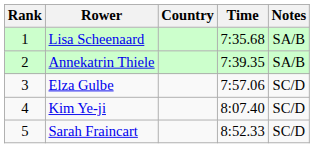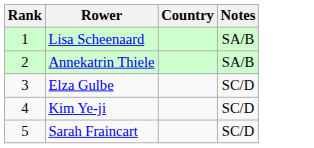 <table class="wikitable" style="text-align:center">
 <tr>
 <th>Rank</th>
 <th>Rower</th>
 <th>Country</th>
-<th>Time</th>
 <th>Notes</th>
 </tr>
 <tr bgcolor=ccffcc>
 <td>1</td>
 <td align="left"><a href='#'>Lisa Scheenaard</a></td>
 <td align="left"></td>
-<td>7:35.68</td>
 <td>SA/B</td>
 </tr>
 <tr bgcolor=ccffcc>
 <td>2</td>
 <td align="left"><a href='#'>Annekatrin Thiele</a></td>
 <td align="left"></td>
-<td>7:39.35</td>
 <td>SA/B</td>
 </tr>
 <tr>
 <td>3</td>
 <td align="left"><a href='#'>Elza Gulbe</a></td>
 <td align="left"></td>
-<td>7:57.06</td>
 <td>SC/D</td>
 </tr>
 <tr>
 <td>4</td>
 <td align="left"><a href='#'>Kim Ye-ji</a></td>
 <td align="left"></td>
-<td>8:07.40</td>
 <td>SC/D</td>
 </tr>
 <tr>
 <td>5</td>
 <td align="left"><a href='#'>Sarah Fraincart</a></td>
 <td align="left"></td>
-<td>8:52.33</td>
 <td>SC/D</td>
 </tr>
 </table>
